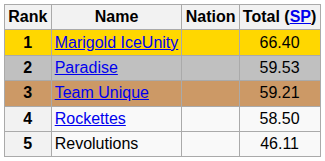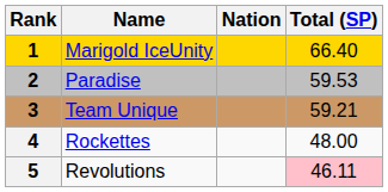 <table class="wikitable sortable">
 <tr>
 <th>Rank</th>
 <th>Name</th>
 <th>Nation</th>
 <th>Total (<a href='#'>SP</a>)</th>
 </tr>
 <tr bgcolor="gold">
 <td align="center"><strong>1</strong></td>
 <td><a href='#'>Marigold IceUnity</a></td>
 <td></td>
 <td align="center">66.40</td>
 </tr>
 <tr>
 </tr>
 <tr bgcolor="silver">
 <td align="center"><strong>2</strong></td>
 <td><a href='#'>Paradise</a></td>
 <td></td>
 <td align="center">59.53</td>
 </tr>
 <tr>
 </tr>
 <tr bgcolor="cc9966">
 <td align="center"><strong>3</strong></td>
 <td><a href='#'>Team Unique</a></td>
 <td></td>
 <td align="center">59.21</td>
 </tr>
 <tr>
 <th>4</th>
 <td><a href='#'>Rockettes</a></td>
 <td></td>
-<td align="center">58.50</td>
+<td align="center">48.00</td>
 </tr>
 <tr>
 <th>5</th>
 <td>Revolutions</td>
 <td></td>
-<td align="center">46.11</td>
+<td align="center" style="background: pink;">46.11</td>
 </tr>
 </table>
